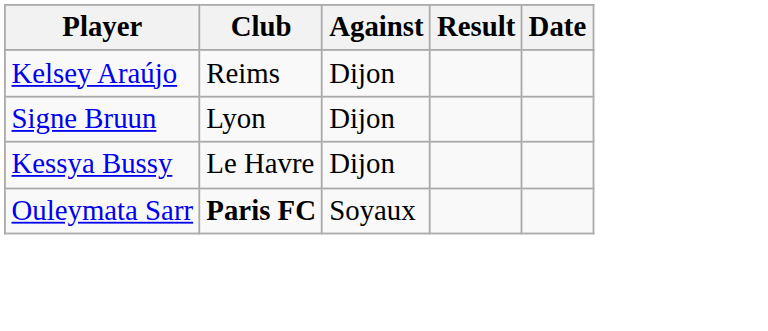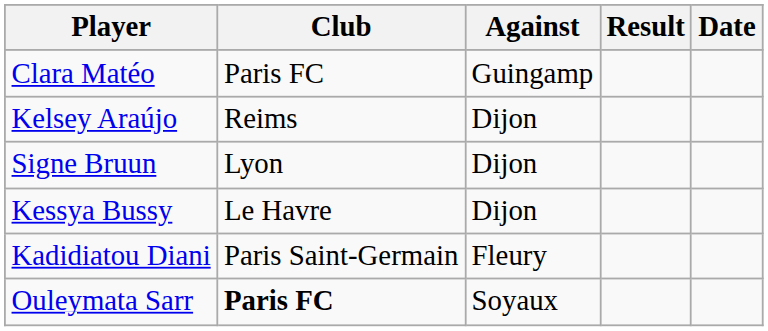 <table class="wikitable sortable">
 <tr>
 <th>Player</th>
 <th>Club</th>
 <th>Against</th>
 <th>Result</th>
 <th>Date</th>
+</tr>
+<tr>
+<td> <a href='#'>Clara Matéo</a></td>
+<td>Paris FC</td>
+<td>Guingamp</td>
+<td></td>
+<td></td>
 </tr>
 <tr>
 <td> <a href='#'>Kelsey Araújo</a></td>
 <td>Reims</td>
 <td>Dijon</td>
 <td></td>
 <td></td>
 </tr>
 <tr>
 <td> <a href='#'>Signe Bruun</a></td>
 <td>Lyon</td>
 <td>Dijon</td>
 <td></td>
 <td></td>
 </tr>
 <tr>
 <td> <a href='#'>Kessya Bussy</a></td>
 <td>Le Havre</td>
 <td>Dijon</td>
 <td></td>
 <td></td>
 </tr>
 <tr>
+<td> <a href='#'>Kadidiatou Diani</a></td>
+<td>Paris Saint-Germain</td>
+<td>Fleury</td>
+<td></td>
+<td></td>
+</tr>
+<tr>
 <td> <a href='#'>Ouleymata Sarr</a></td>
 <td><strong>Paris FC</strong></td>
 <td>Soyaux</td>
 <td></td>
 <td></td>
 </tr>
 </table>
